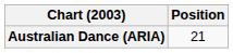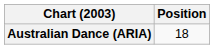 <table class="wikitable plainrowheaders" style="text-align:center">
 <tr>
 <th scope="col">Chart (2003)</th>
 <th scope="col">Position</th>
 </tr>
 <tr>
 <th scope="row">Australian Dance (ARIA)</th>
-<td>21</td>
+<td>18</td>
 </tr>
 </table>
